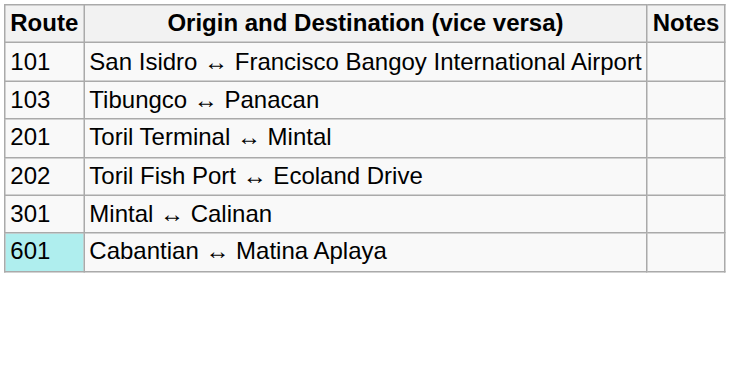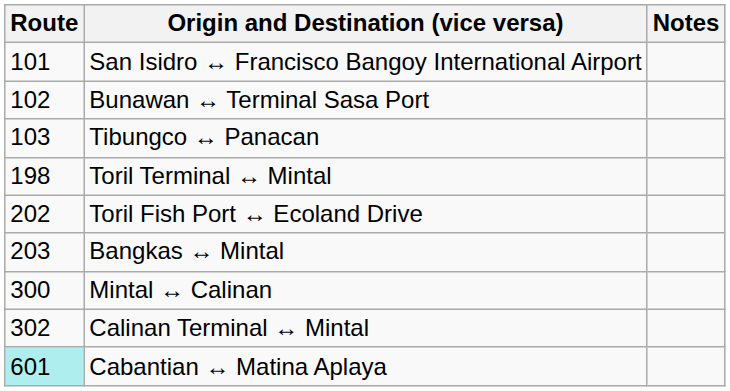 <table class="wikitable">
 <tr>
 <th>Route</th>
 <th>Origin and Destination (vice versa)</th>
 <th>Notes</th>
 </tr>
 <tr>
 <td>101</td>
 <td>San Isidro ↔ Francisco Bangoy International Airport</td>
 <td></td>
 </tr>
 <tr>
+<td>102</td>
+<td>Bunawan ↔ Terminal Sasa Port</td>
+<td></td>
+</tr>
+<tr>
 <td>103</td>
 <td>Tibungco ↔ Panacan</td>
 <td></td>
 </tr>
 <tr>
-<td>201</td>
+<td>198</td>
 <td>Toril Terminal ↔ Mintal</td>
 <td></td>
 </tr>
 <tr>
 <td>202</td>
 <td>Toril Fish Port ↔ Ecoland Drive</td>
 <td></td>
 </tr>
 <tr>
-<td>301</td>
+<td>203</td>
+<td>Bangkas ↔ Mintal</td>
+<td></td>
+</tr>
+<tr>
+<td>300</td>
 <td>Mintal ↔ Calinan</td>
+<td></td>
+</tr>
+<tr>
+<td>302</td>
+<td>Calinan Terminal ↔ Mintal</td>
 <td></td>
 </tr>
 <tr>
 <td style="background: paleturquoise;">601</td>
 <td>Cabantian ↔ Matina Aplaya</td>
 </tr>
 </table>
